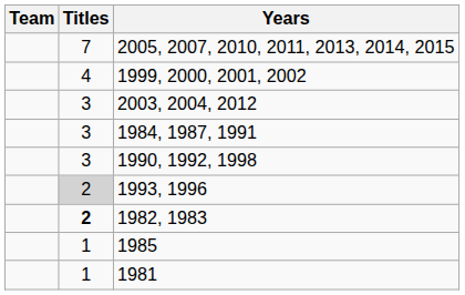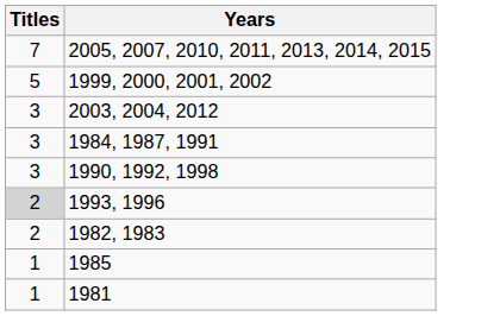 <table class="wikitable sortable" style="text-align:center">
 <tr>
-<th>Team</th>
 <th>Titles</th>
 <th>Years</th>
 </tr>
 <tr>
-<td style=><em></em></td>
 <td>7</td>
 <td align=left>2005, 2007, 2010, 2011, 2013, 2014, 2015</td>
 </tr>
 <tr>
-<td style=><em></em></td>
-<td>4</td>
+<td>5</td>
 <td align=left>1999, 2000, 2001, 2002</td>
 </tr>
 <tr>
-<td style=><em></em></td>
 <td>3</td>
 <td align=left>2003, 2004, 2012</td>
 </tr>
 <tr>
-<td style=><em></em></td>
 <td>3</td>
 <td align=left>1984, 1987, 1991</td>
 </tr>
 <tr>
-<td style=><em></em></td>
 <td>3</td>
 <td align=left>1990, 1992, 1998</td>
 </tr>
 <tr>
-<td style=><em></em></td>
 <td style="background: lightgrey;">2</td>
 <td align=left>1993, 1996</td>
 </tr>
 <tr>
-<td style=><em></em></td>
-<td><strong>2</strong></td>
+<td>2</td>
 <td align=left>1982, 1983</td>
 </tr>
 <tr>
-<td style=><em></em></td>
 <td>1</td>
 <td align=left>1985</td>
 </tr>
 <tr>
-<td style=><em></em></td>
 <td>1</td>
 <td align=left>1981</td>
 </tr>
 </table>
